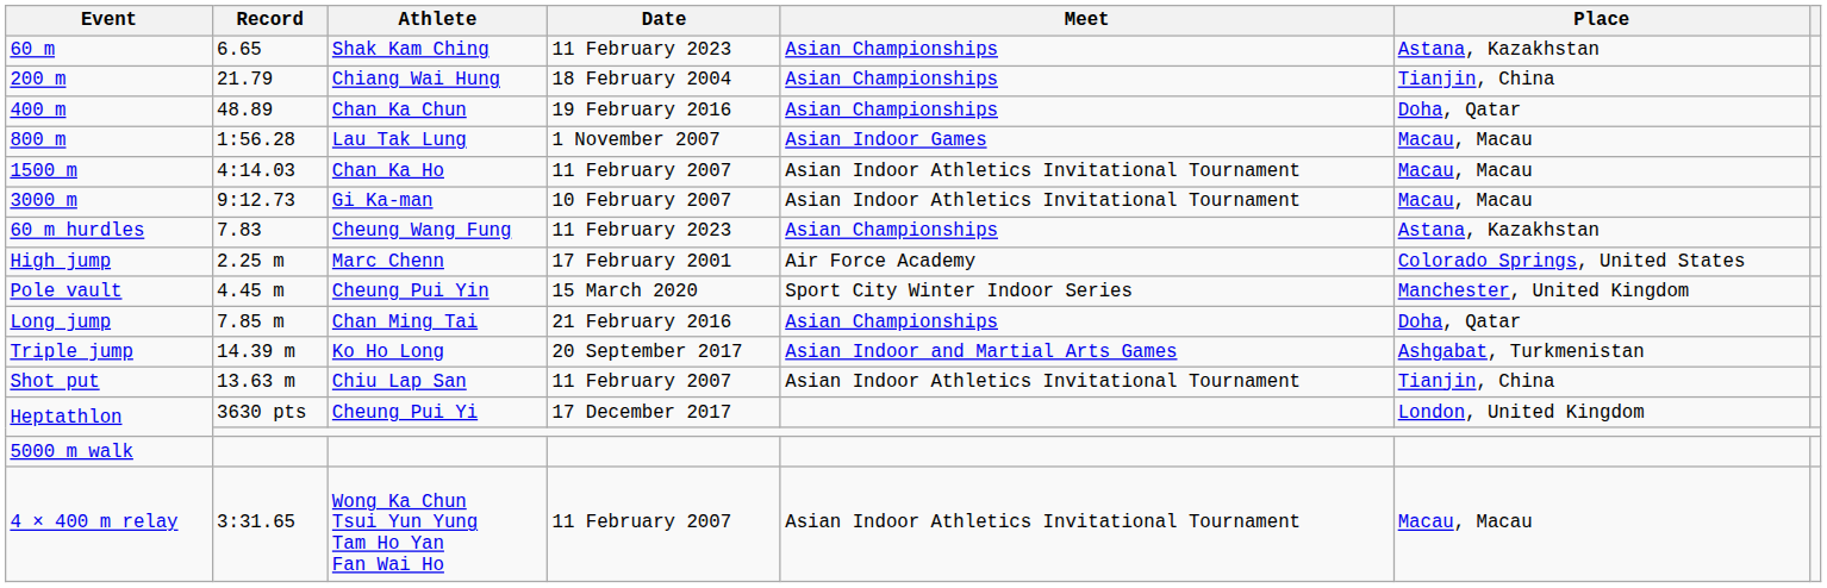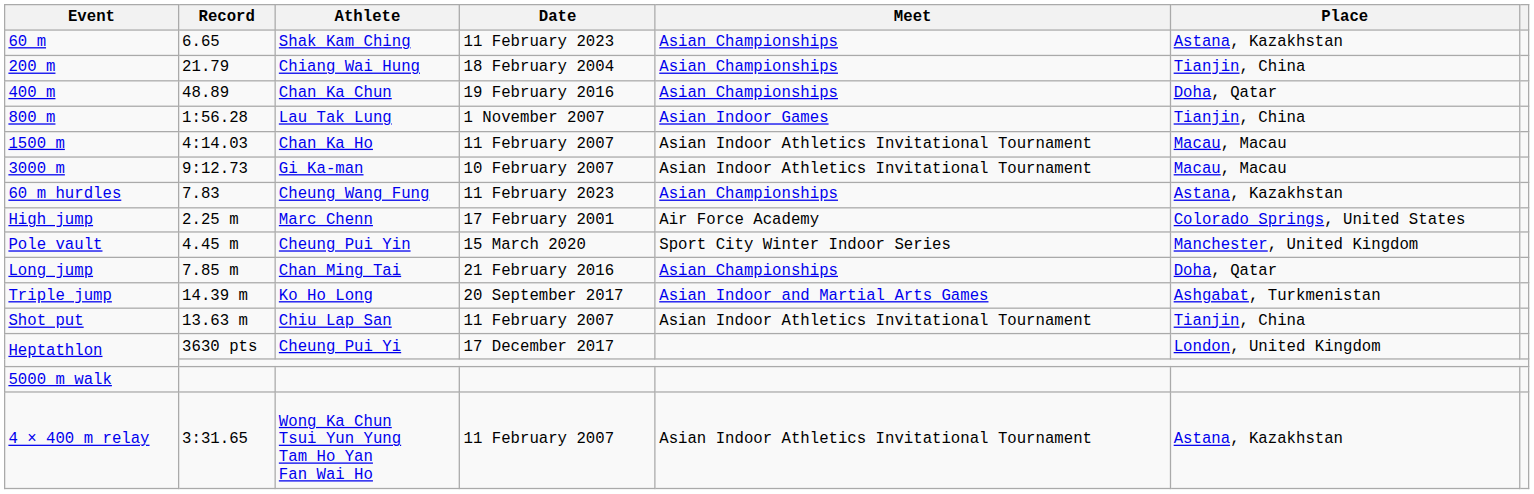 <table class="wikitable" style="font-size:95%; width: 95%;">
 <tr>
 <th>Event</th>
 <th>Record</th>
 <th>Athlete</th>
 <th>Date</th>
 <th>Meet</th>
 <th>Place</th>
 <th></th>
 </tr>
 <tr>
 <td><a href='#'>60 m</a></td>
 <td>6.65</td>
 <td><a href='#'>Shak Kam Ching</a></td>
 <td>11 February 2023</td>
 <td><a href='#'>Asian Championships</a></td>
 <td><a href='#'>Astana</a>, Kazakhstan</td>
 <td></td>
 </tr>
 <tr>
 <td><a href='#'>200 m</a></td>
 <td>21.79</td>
 <td><a href='#'>Chiang Wai Hung</a></td>
 <td>18 February 2004</td>
 <td><a href='#'>Asian Championships</a></td>
 <td><a href='#'>Tianjin</a>, China</td>
 <td></td>
 </tr>
 <tr>
 <td><a href='#'>400 m</a></td>
 <td>48.89</td>
 <td><a href='#'>Chan Ka Chun</a></td>
 <td>19 February 2016</td>
 <td><a href='#'>Asian Championships</a></td>
 <td><a href='#'>Doha</a>, Qatar</td>
 <td></td>
 </tr>
 <tr>
 <td><a href='#'>800 m</a></td>
 <td>1:56.28</td>
 <td><a href='#'>Lau Tak Lung</a></td>
 <td>1 November 2007</td>
 <td><a href='#'>Asian Indoor Games</a></td>
-<td><a href='#'>Macau</a>, Macau</td>
+<td><a href='#'>Tianjin</a>, China</td>
 <td></td>
 </tr>
 <tr>
 <td><a href='#'>1500 m</a></td>
 <td>4:14.03</td>
 <td><a href='#'>Chan Ka Ho</a></td>
 <td>11 February 2007</td>
 <td>Asian Indoor Athletics Invitational Tournament</td>
 <td><a href='#'>Macau</a>, Macau</td>
 <td></td>
 </tr>
 <tr>
 <td><a href='#'>3000 m</a></td>
 <td>9:12.73</td>
 <td><a href='#'>Gi Ka-man</a></td>
 <td>10 February 2007</td>
 <td>Asian Indoor Athletics Invitational Tournament</td>
 <td><a href='#'>Macau</a>, Macau</td>
 <td></td>
 </tr>
 <tr>
 <td><a href='#'>60 m hurdles</a></td>
 <td>7.83</td>
 <td><a href='#'>Cheung Wang Fung</a></td>
 <td>11 February 2023</td>
 <td><a href='#'>Asian Championships</a></td>
 <td><a href='#'>Astana</a>, Kazakhstan</td>
 <td></td>
 </tr>
 <tr>
 <td><a href='#'>High jump</a></td>
 <td>2.25 m </td>
 <td><a href='#'>Marc Chenn</a></td>
 <td>17 February 2001</td>
 <td>Air Force Academy</td>
 <td><a href='#'>Colorado Springs</a>, United States</td>
 <td></td>
 </tr>
 <tr>
 <td><a href='#'>Pole vault</a></td>
 <td>4.45 m</td>
 <td><a href='#'>Cheung Pui Yin</a></td>
 <td>15 March 2020</td>
 <td>Sport City Winter Indoor Series</td>
 <td><a href='#'>Manchester</a>, United Kingdom</td>
 <td></td>
 </tr>
 <tr>
 <td><a href='#'>Long jump</a></td>
 <td>7.85 m</td>
 <td><a href='#'>Chan Ming Tai</a></td>
 <td>21 February 2016</td>
 <td><a href='#'>Asian Championships</a></td>
 <td><a href='#'>Doha</a>, Qatar</td>
 <td></td>
 </tr>
 <tr>
 <td><a href='#'>Triple jump</a></td>
 <td>14.39 m</td>
 <td><a href='#'>Ko Ho Long</a></td>
 <td>20 September 2017</td>
 <td><a href='#'>Asian Indoor and Martial Arts Games</a></td>
 <td><a href='#'>Ashgabat</a>, Turkmenistan</td>
 <td></td>
 </tr>
 <tr>
 <td><a href='#'>Shot put</a></td>
 <td>13.63 m</td>
 <td><a href='#'>Chiu Lap San</a></td>
 <td>11 February 2007</td>
 <td>Asian Indoor Athletics Invitational Tournament</td>
 <td><a href='#'>Tianjin</a>, China</td>
 <td></td>
 </tr>
 <tr>
 <td rowspan=2><a href='#'>Heptathlon</a></td>
 <td>3630 pts</td>
 <td><a href='#'>Cheung Pui Yi</a></td>
 <td>17 December 2017</td>
 <td></td>
 <td><a href='#'>London</a>, United Kingdom</td>
 <td></td>
 </tr>
 <tr>
 <td colspan=7></td>
 </tr>
 <tr>
 <td><a href='#'>5000 m walk</a></td>
 <td></td>
 <td></td>
 <td></td>
 <td></td>
 <td></td>
 <td></td>
 </tr>
 <tr>
 <td><a href='#'>4 × 400 m relay</a></td>
 <td>3:31.65</td>
 <td><br><a href='#'>Wong Ka Chun</a><br><a href='#'>Tsui Yun Yung</a><br><a href='#'>Tam Ho Yan</a><br><a href='#'>Fan Wai Ho</a></td>
 <td>11 February 2007</td>
 <td>Asian Indoor Athletics Invitational Tournament</td>
-<td><a href='#'>Macau</a>, Macau</td>
+<td><a href='#'>Astana</a>, Kazakhstan</td>
 <td></td>
 </tr>
 </table>
